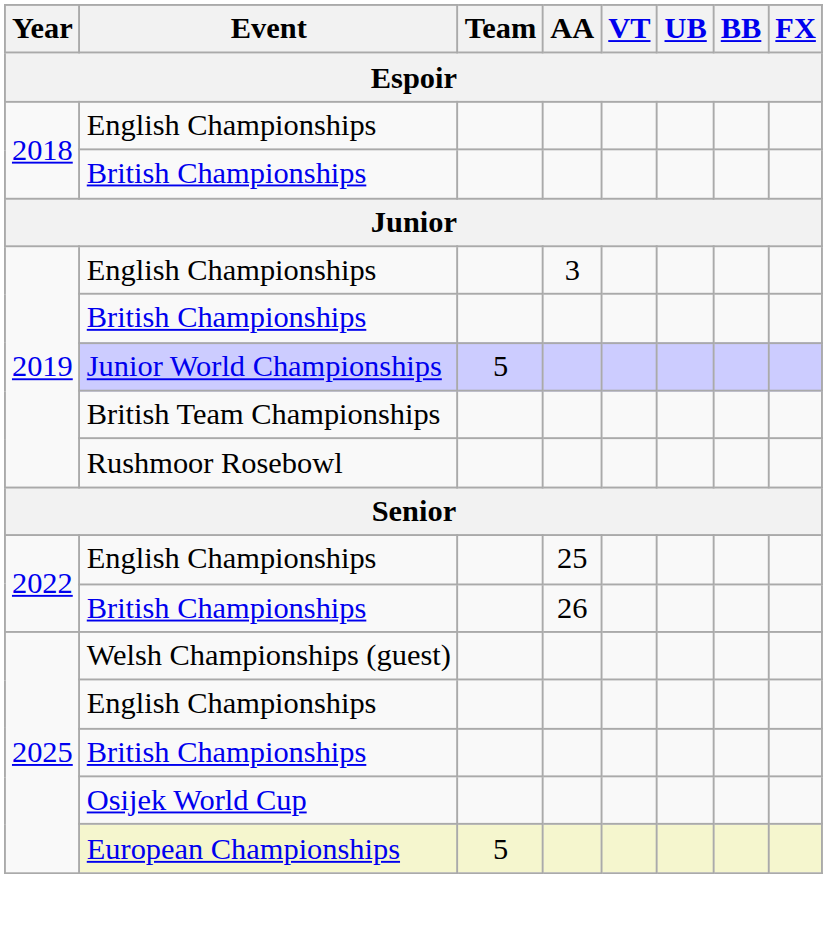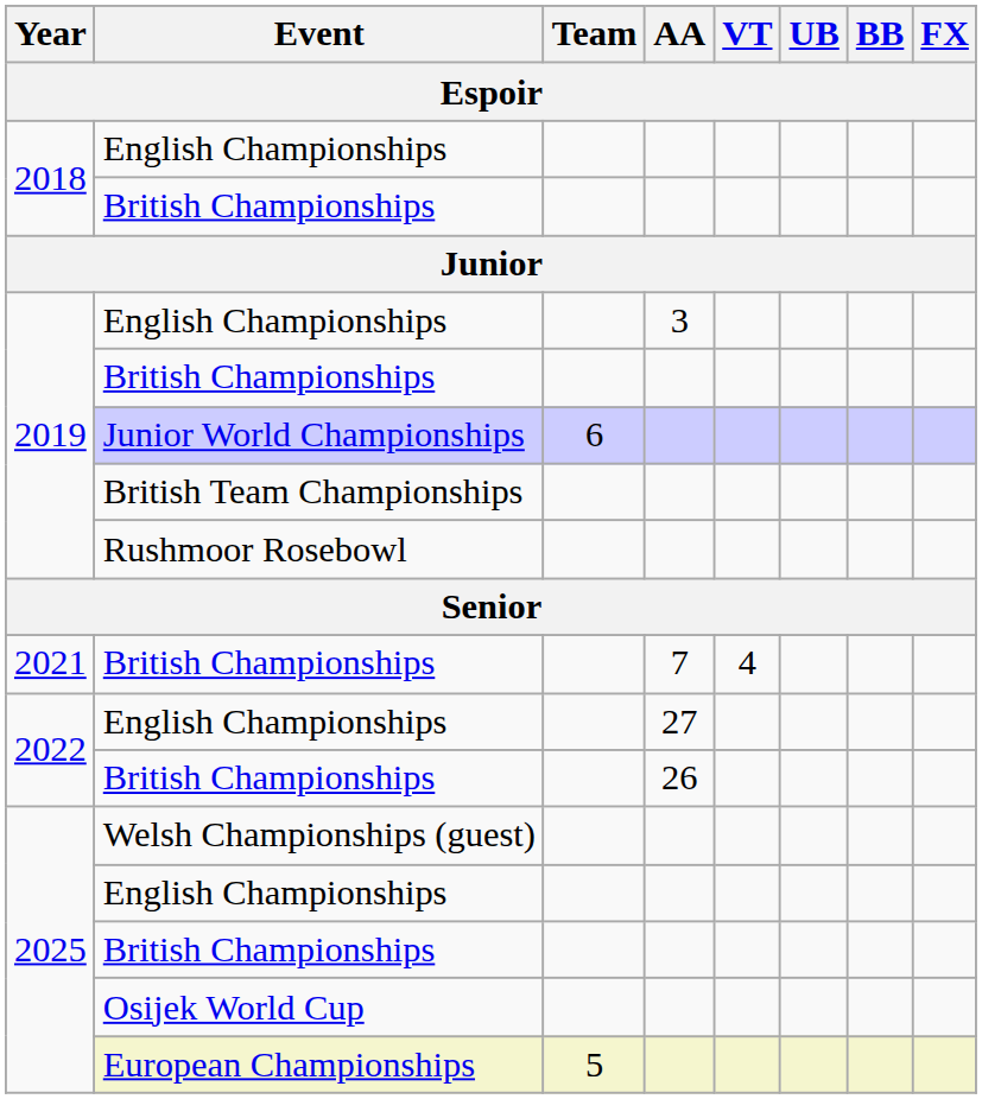 <table class="wikitable" style="text-align:center">
 <tr>
 <th>Year</th>
 <th>Event</th>
 <th>Team</th>
 <th>AA</th>
 <th><a href='#'>VT</a></th>
 <th><a href='#'>UB</a></th>
 <th><a href='#'>BB</a></th>
 <th><a href='#'>FX</a></th>
 </tr>
 <tr>
 <th colspan="8">Espoir</th>
 </tr>
 <tr>
 <td rowspan="2"><a href='#'>2018</a></td>
 <td align=left>English Championships</td>
 <td></td>
 <td></td>
 <td></td>
 <td></td>
 <td></td>
 <td></td>
 </tr>
 <tr>
 <td align=left><a href='#'>British Championships</a></td>
 <td></td>
 <td></td>
 <td></td>
 <td></td>
 <td></td>
 <td></td>
 </tr>
 <tr>
 <th colspan="8">Junior</th>
 </tr>
 <tr>
 <td rowspan="5"><a href='#'>2019</a></td>
 <td align=left>English Championships</td>
 <td></td>
 <td>3</td>
 <td></td>
 <td></td>
 <td></td>
 <td></td>
 </tr>
 <tr>
 <td align=left><a href='#'>British Championships</a></td>
 <td></td>
 <td></td>
 <td></td>
 <td></td>
 <td></td>
 <td></td>
 </tr>
 <tr style="background:#ccf;">
 <td align=left><a href='#'>Junior World Championships</a></td>
-<td>5</td>
+<td>6</td>
 <td></td>
 <td></td>
 <td></td>
 <td></td>
 <td></td>
 </tr>
 <tr>
 <td align=left>British Team Championships</td>
 <td></td>
 <td></td>
 <td></td>
 <td></td>
 <td></td>
 <td></td>
 </tr>
 <tr>
 <td align=left>Rushmoor Rosebowl</td>
 <td></td>
 <td></td>
 <td></td>
 <td></td>
 <td></td>
 <td></td>
 </tr>
 <tr>
 <th colspan="8">Senior</th>
 </tr>
 <tr>
+<td><a href='#'>2021</a></td>
+<td align=left><a href='#'>British Championships</a></td>
+<td></td>
+<td>7</td>
+<td>4</td>
+<td></td>
+<td></td>
+<td></td>
+</tr>
+<tr>
 <td rowspan="2"><a href='#'>2022</a></td>
 <td align=left>English Championships</td>
 <td></td>
-<td>25</td>
+<td>27</td>
 <td></td>
 <td></td>
 <td></td>
 <td></td>
 </tr>
 <tr>
 <td align=left><a href='#'>British Championships</a></td>
 <td></td>
 <td>26</td>
 <td></td>
 <td></td>
 <td></td>
 <td></td>
 </tr>
 <tr>
 <td rowspan="5"><a href='#'>2025</a></td>
 <td align=left>Welsh Championships (guest)</td>
 <td></td>
 <td></td>
 <td></td>
 <td></td>
 <td></td>
 <td></td>
 </tr>
 <tr>
 <td align=left>English Championships</td>
 <td></td>
 <td></td>
 <td></td>
 <td></td>
 <td></td>
 <td></td>
 </tr>
 <tr>
 <td align=left><a href='#'>British Championships</a></td>
 <td></td>
 <td></td>
 <td></td>
 <td></td>
 <td></td>
 <td></td>
 </tr>
 <tr>
 <td align=left><a href='#'>Osijek World Cup</a></td>
 <td></td>
 <td></td>
 <td></td>
 <td></td>
 <td></td>
 <td></td>
 </tr>
 <tr style="background:#F5F6CE;">
 <td align="left"><a href='#'>European Championships</a></td>
 <td>5</td>
 <td></td>
 <td></td>
 <td></td>
 <td></td>
 <td></td>
 </tr>
 </table>
